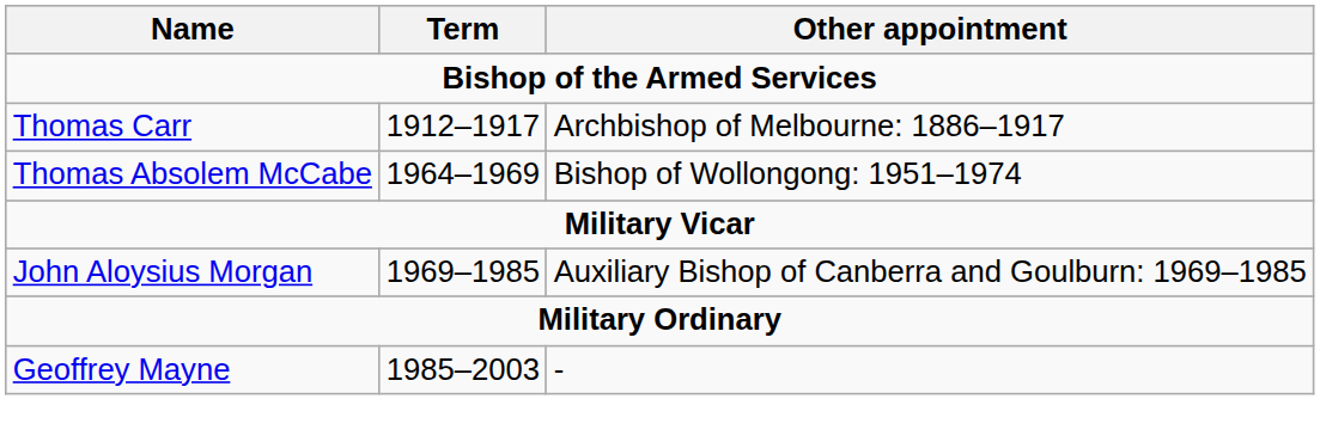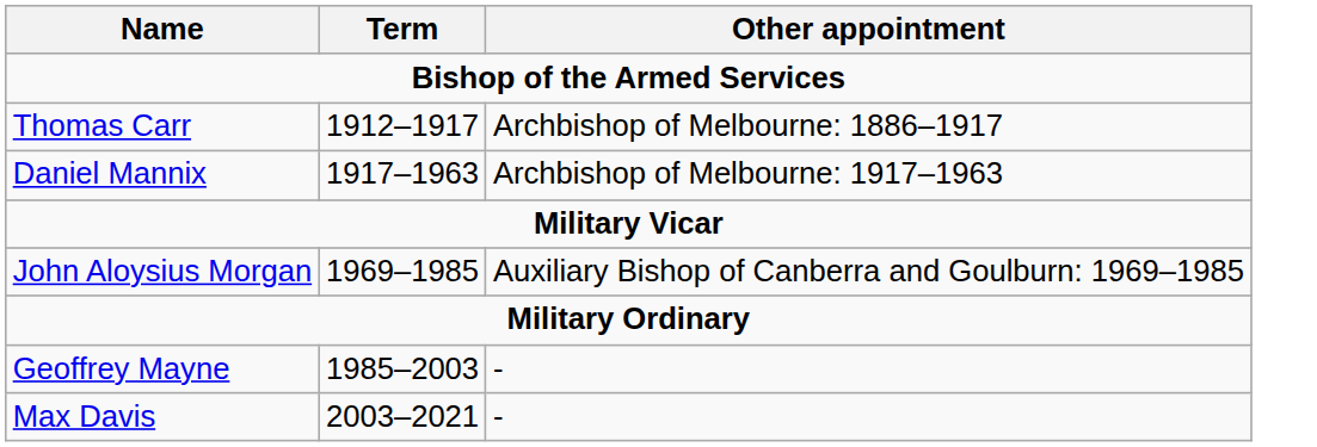 <table class="wikitable">
 <tr>
 <th>Name</th>
 <th>Term</th>
 <th>Other appointment</th>
 </tr>
 <tr>
 <td colspan="3" style="text-align:center;"><strong>Bishop of the Armed Services</strong></td>
 </tr>
 <tr>
 <td><a href='#'>Thomas Carr</a></td>
 <td>1912–1917</td>
 <td>Archbishop of Melbourne: 1886–1917</td>
 </tr>
 <tr>
-<td><a href='#'>Thomas Absolem McCabe</a></td>
-<td>1964–1969</td>
-<td>Bishop of Wollongong: 1951–1974</td>
+<td><a href='#'>Daniel Mannix</a></td>
+<td>1917–1963</td>
+<td>Archbishop of Melbourne: 1917–1963</td>
 </tr>
 <tr>
 <td colspan="3" style="text-align:center;"><strong>Military Vicar</strong></td>
 </tr>
 <tr>
 <td><a href='#'>John Aloysius Morgan</a></td>
 <td>1969–1985</td>
 <td>Auxiliary Bishop of Canberra and Goulburn: 1969–1985</td>
 </tr>
 <tr>
 <td colspan="3" style="text-align:center;"><strong>Military Ordinary</strong></td>
 </tr>
 <tr>
 <td><a href='#'>Geoffrey Mayne</a></td>
 <td>1985–2003</td>
 <td>-</td>
 </tr>
+<tr>
+<td><a href='#'>Max Davis</a></td>
+<td>2003–2021</td>
+<td>-</td>
+</tr>
 </table>
